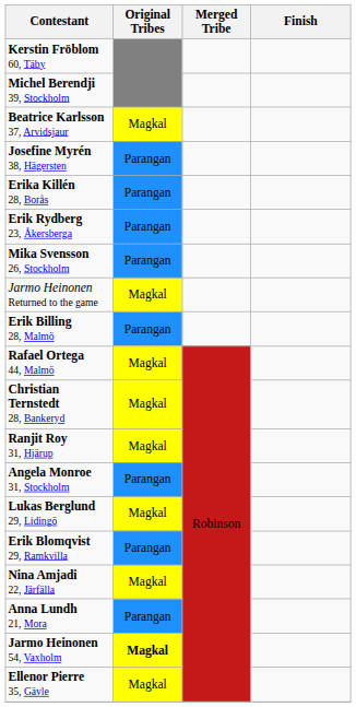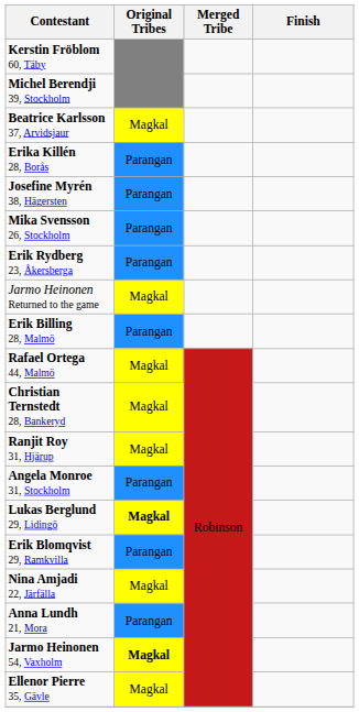 <table class="wikitable sortable" style="margin:auto; text-align:center">
 <tr>
 <th width="130">Contestant</th>
 <th width="80">Original<br>Tribes</th>
 <th width="80">Merged<br>Tribe</th>
 <th width="120">Finish</th>
 </tr>
 <tr>
 <td align="left"><strong>Kerstin Fröblom</strong><br><small>60, <a href='#'>Täby</a></small></td>
 <td align="center" bgcolor="gray" rowspan=2></td>
 <td></td>
 <td></td>
 </tr>
 <tr>
 <td align="left"><strong>Michel Berendji</strong><br><small>39, <a href='#'>Stockholm</a></small></td>
 <td></td>
 <td></td>
 </tr>
 <tr>
 <td align="left"><strong>Beatrice Karlsson</strong><br><small>37, <a href='#'>Arvidsjaur</a></small></td>
 <td bgcolor="yellow">Magkal</td>
 <td></td>
 <td></td>
 </tr>
 <tr>
+<td align="left"><strong>Erika Killén</strong><br><small>28, <a href='#'>Borås</a></small></td>
+<td bgcolor="#1E90FF" align=center>Parangan</td>
+<td></td>
+<td></td>
+</tr>
+<tr>
 <td align="left"><strong>Josefine Myrén</strong><br><small>38, <a href='#'>Hägersten</a></small></td>
 <td bgcolor="#1E90FF" align=center>Parangan</td>
 <td></td>
 <td></td>
 </tr>
 <tr>
-<td align="left"><strong>Erika Killén</strong><br><small>28, <a href='#'>Borås</a></small></td>
+<td align="left"><strong>Mika Svensson</strong><br><small>26, <a href='#'>Stockholm</a></small></td>
 <td bgcolor="#1E90FF" align=center>Parangan</td>
 <td></td>
 <td></td>
 </tr>
 <tr>
 <td align="left"><strong>Erik Rydberg</strong><br><small>23, <a href='#'>Åkersberga</a></small></td>
-<td bgcolor="#1E90FF" align=center>Parangan</td>
-<td></td>
-<td></td>
-</tr>
-<tr>
-<td align="left"><strong>Mika Svensson</strong><br><small>26, <a href='#'>Stockholm</a></small></td>
 <td bgcolor="#1E90FF" align=center>Parangan</td>
 <td></td>
 <td></td>
 </tr>
 <tr>
 <td align="left"><em>Jarmo Heinonen</em><br><small>Returned to the game</small></td>
 <td bgcolor="yellow">Magkal</td>
 <td></td>
 <td></td>
 </tr>
 <tr>
 <td align="left"><strong>Erik Billing</strong><br><small>28, <a href='#'>Malmö</a></small></td>
 <td bgcolor="#1E90FF" align=center>Parangan</td>
 <td></td>
 <td></td>
 </tr>
 <tr>
 <td align="left"><strong>Rafael Ortega</strong><br><small>44, <a href='#'>Malmö</a></small></td>
 <td bgcolor="yellow">Magkal</td>
 <td bgcolor="#C51919" align=center rowspan=10><span>Robinson</span></td>
 <td></td>
 </tr>
 <tr>
 <td align="left"><strong>Christian Ternstedt</strong><br><small>28, <a href='#'>Bankeryd</a></small></td>
 <td bgcolor="yellow">Magkal</td>
 <td></td>
 </tr>
 <tr>
 <td align="left"><strong>Ranjit Roy</strong><br><small>31, <a href='#'>Hjärup</a></small></td>
 <td bgcolor="yellow">Magkal</td>
 <td></td>
 </tr>
 <tr>
 <td align="left"><strong>Angela Monroe</strong><br><small>31, <a href='#'>Stockholm</a></small></td>
 <td bgcolor="#1E90FF" align=center>Parangan</td>
 <td></td>
 </tr>
 <tr>
 <td align="left"><strong>Lukas Berglund</strong><br><small>29, <a href='#'>Lidingö</a></small></td>
-<td bgcolor="yellow">Magkal</td>
+<td bgcolor="yellow"><strong>Magkal</strong></td>
 <td></td>
 </tr>
 <tr>
 <td align="left"><strong>Erik Blomqvist</strong><br><small>29, <a href='#'>Ramkvilla</a></small></td>
 <td bgcolor="#1E90FF" align=center>Parangan</td>
 <td></td>
 </tr>
 <tr>
 <td align="left"><strong>Nina Amjadi</strong><br><small>22, <a href='#'>Järfälla</a></small></td>
 <td bgcolor="yellow">Magkal</td>
 <td></td>
 </tr>
 <tr>
 <td align="left"><strong>Anna Lundh</strong><br><small>21, <a href='#'>Mora</a></small></td>
 <td bgcolor="#1E90FF" align=center>Parangan</td>
 <td></td>
 </tr>
 <tr>
 <td align="left"><strong>Jarmo Heinonen</strong><br><small>54, <a href='#'>Vaxholm</a></small></td>
 <td bgcolor="yellow"><strong>Magkal</strong></td>
 <td></td>
 </tr>
 <tr>
 <td align="left"><strong>Ellenor Pierre</strong><br><small>35, <a href='#'>Gävle</a></small></td>
 <td bgcolor="yellow">Magkal</td>
 <td></td>
 </tr>
 <tr>
 </tr>
 </table>
